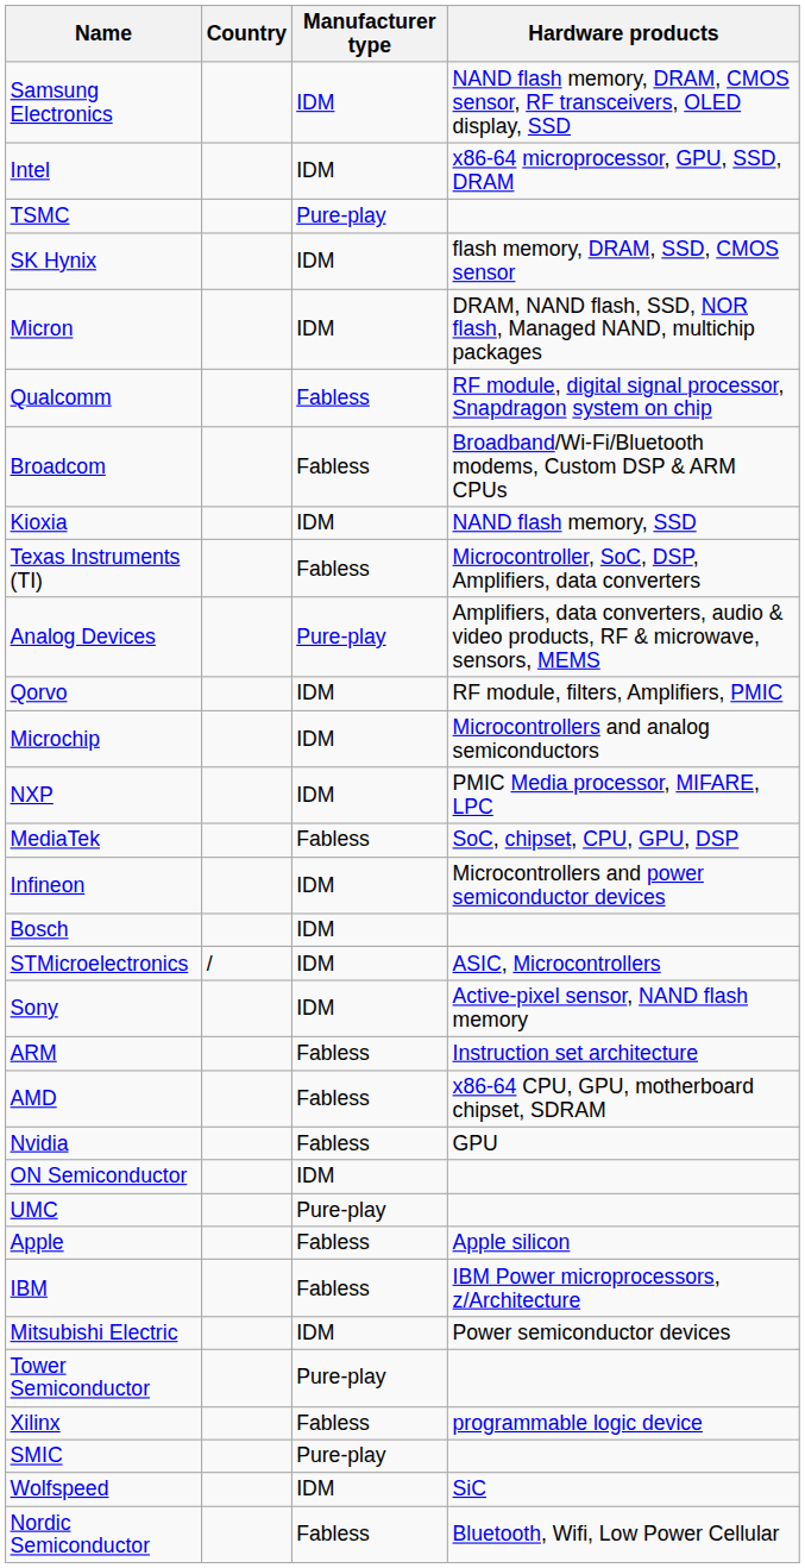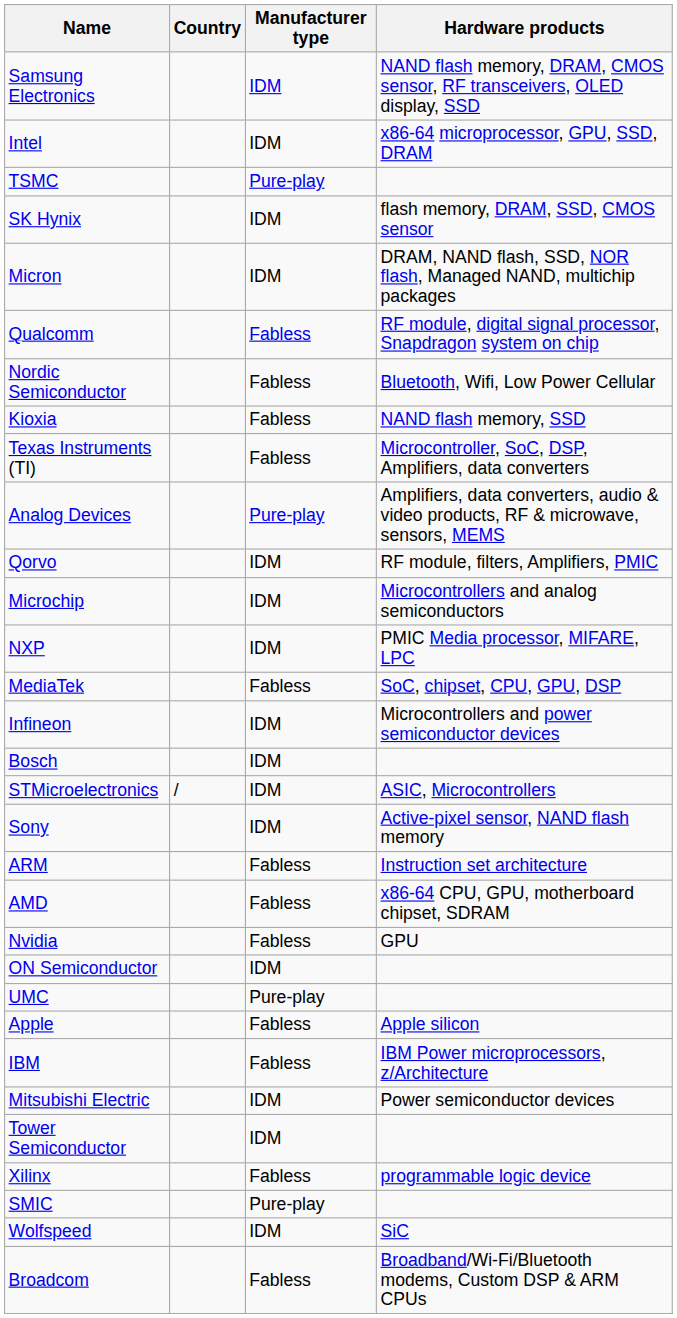 <table class="wikitable sortable">
 <tr>
 <th>Name</th>
 <th>Country</th>
 <th>Manufacturer type</th>
 <th>Hardware products</th>
 </tr>
 <tr>
 <td><a href='#'>Samsung Electronics</a></td>
 <td></td>
 <td><a href='#'>IDM</a></td>
 <td><a href='#'>NAND flash</a> memory, <a href='#'>DRAM</a>, <a href='#'>CMOS sensor</a>, <a href='#'>RF transceivers</a>, <a href='#'>OLED</a> display, <a href='#'>SSD</a></td>
 </tr>
 <tr>
 <td><a href='#'>Intel</a></td>
 <td></td>
 <td>IDM</td>
 <td><a href='#'>x86-64</a> <a href='#'>microprocessor</a>, <a href='#'>GPU</a>, <a href='#'>SSD</a>, <a href='#'>DRAM</a></td>
 </tr>
 <tr>
 <td><a href='#'>TSMC</a></td>
 <td></td>
 <td><a href='#'>Pure-play</a></td>
 <td></td>
 </tr>
 <tr>
 <td><a href='#'>SK Hynix</a></td>
 <td></td>
 <td>IDM</td>
 <td>flash memory, <a href='#'>DRAM</a>, <a href='#'>SSD</a>, <a href='#'>CMOS sensor</a></td>
 </tr>
 <tr>
 <td><a href='#'>Micron</a></td>
 <td></td>
 <td>IDM</td>
 <td>DRAM, NAND flash, SSD, <a href='#'>NOR flash</a>, Managed NAND, multichip packages</td>
 </tr>
 <tr>
 <td><a href='#'>Qualcomm</a></td>
 <td></td>
 <td><a href='#'>Fabless</a></td>
 <td><a href='#'>RF module</a>, <a href='#'>digital signal processor</a>, <a href='#'>Snapdragon</a> <a href='#'>system on chip</a></td>
 </tr>
 <tr>
-<td><a href='#'>Broadcom</a></td>
+<td><a href='#'>Nordic Semiconductor</a></td>
 <td></td>
 <td>Fabless</td>
-<td><a href='#'>Broadband</a>/Wi-Fi/Bluetooth modems, Custom DSP & ARM CPUs</td>
+<td><a href='#'>Bluetooth</a>, Wifi, Low Power Cellular</td>
 </tr>
 <tr>
 <td><a href='#'>Kioxia</a></td>
 <td></td>
-<td>IDM</td>
+<td>Fabless</td>
 <td><a href='#'>NAND flash</a> memory, <a href='#'>SSD</a></td>
 </tr>
 <tr>
 <td><a href='#'>Texas Instruments</a> (TI)</td>
 <td></td>
 <td>Fabless</td>
 <td><a href='#'>Microcontroller</a>, <a href='#'>SoC</a>, <a href='#'>DSP</a>, Amplifiers, data converters</td>
 </tr>
 <tr>
 <td><a href='#'>Analog Devices</a></td>
 <td></td>
 <td><a href='#'>Pure-play</a></td>
 <td>Amplifiers, data converters, audio & video products, RF & microwave, sensors, <a href='#'>MEMS</a></td>
 </tr>
 <tr>
 <td><a href='#'>Qorvo</a></td>
 <td></td>
 <td>IDM</td>
 <td>RF module, filters, Amplifiers, <a href='#'>PMIC</a></td>
 </tr>
 <tr>
 <td><a href='#'>Microchip</a></td>
 <td></td>
 <td>IDM</td>
 <td><a href='#'>Microcontrollers</a> and analog semiconductors</td>
 </tr>
 <tr>
 <td><a href='#'>NXP</a></td>
 <td></td>
 <td>IDM</td>
 <td>PMIC <a href='#'>Media processor</a>, <a href='#'>MIFARE</a>, <a href='#'>LPC</a></td>
 </tr>
 <tr>
 <td><a href='#'>MediaTek</a></td>
 <td></td>
 <td>Fabless</td>
 <td><a href='#'>SoC</a>, <a href='#'>chipset</a>, <a href='#'>CPU</a>, <a href='#'>GPU</a>, <a href='#'>DSP</a></td>
 </tr>
 <tr>
 <td><a href='#'>Infineon</a></td>
 <td></td>
 <td>IDM</td>
 <td>Microcontrollers and <a href='#'>power semiconductor devices</a></td>
 </tr>
 <tr>
 <td><a href='#'>Bosch</a></td>
 <td></td>
 <td>IDM</td>
 <td></td>
 </tr>
 <tr>
 <td><a href='#'>STMicroelectronics</a></td>
 <td>/</td>
 <td>IDM</td>
 <td><a href='#'>ASIC</a>, <a href='#'>Microcontrollers</a></td>
 </tr>
 <tr>
 <td><a href='#'>Sony</a></td>
 <td></td>
 <td>IDM</td>
 <td><a href='#'>Active-pixel sensor</a>, <a href='#'>NAND flash</a> memory</td>
 </tr>
 <tr>
 <td><a href='#'>ARM</a></td>
 <td></td>
 <td>Fabless</td>
 <td><a href='#'>Instruction set architecture</a></td>
 </tr>
 <tr>
 <td><a href='#'>AMD</a></td>
 <td></td>
 <td>Fabless</td>
 <td><a href='#'>x86-64</a> CPU, GPU, motherboard chipset, SDRAM</td>
 </tr>
 <tr>
 <td><a href='#'>Nvidia</a></td>
 <td></td>
 <td>Fabless</td>
 <td>GPU</td>
 </tr>
 <tr>
 <td><a href='#'>ON Semiconductor</a></td>
 <td></td>
 <td>IDM</td>
 <td></td>
 </tr>
 <tr>
 <td><a href='#'>UMC</a></td>
 <td></td>
 <td>Pure-play</td>
 <td></td>
 </tr>
 <tr>
 <td><a href='#'>Apple</a></td>
 <td></td>
 <td>Fabless</td>
 <td><a href='#'>Apple silicon</a></td>
 </tr>
 <tr>
 <td><a href='#'>IBM</a></td>
 <td></td>
 <td>Fabless</td>
 <td><a href='#'>IBM Power microprocessors</a>, <a href='#'>z/Architecture</a></td>
 </tr>
 <tr>
 <td><a href='#'>Mitsubishi Electric</a></td>
 <td></td>
 <td>IDM</td>
 <td>Power semiconductor devices</td>
 </tr>
 <tr>
 <td><a href='#'>Tower Semiconductor</a></td>
 <td></td>
-<td>Pure-play</td>
+<td>IDM</td>
 <td></td>
 </tr>
 <tr>
 <td><a href='#'>Xilinx</a></td>
 <td></td>
 <td>Fabless</td>
 <td><a href='#'>programmable logic device</a></td>
 </tr>
 <tr>
 <td><a href='#'>SMIC</a></td>
 <td></td>
 <td>Pure-play</td>
 </tr>
 <tr>
 <td><a href='#'>Wolfspeed</a></td>
 <td></td>
 <td>IDM</td>
 <td><a href='#'>SiC</a></td>
 </tr>
 <tr>
-<td><a href='#'>Nordic Semiconductor</a></td>
+<td><a href='#'>Broadcom</a></td>
 <td></td>
 <td>Fabless</td>
-<td><a href='#'>Bluetooth</a>, Wifi, Low Power Cellular</td>
+<td><a href='#'>Broadband</a>/Wi-Fi/Bluetooth modems, Custom DSP & ARM CPUs</td>
 </tr>
 <tr>
 </tr>
 </table>
